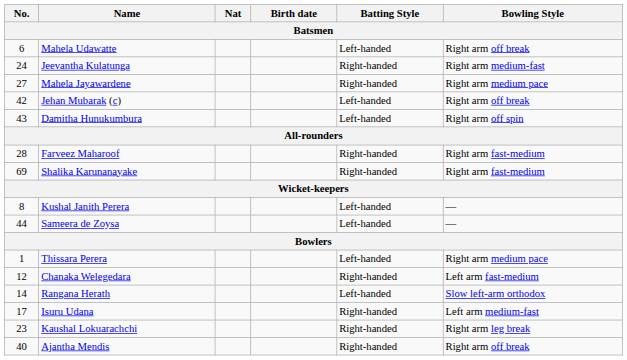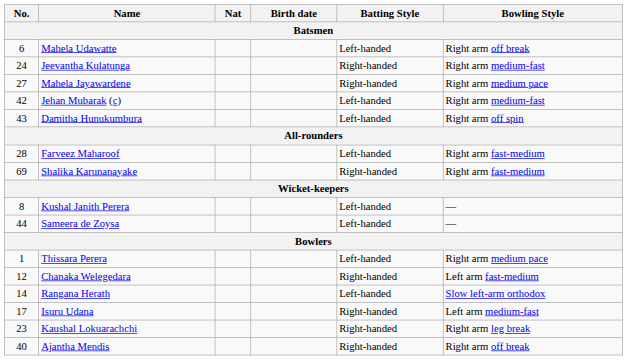 <table class="wikitable" style="font-size:95%;" width="100%">
 <tr>
 <th>No.</th>
 <th>Name</th>
 <th>Nat</th>
 <th>Birth date</th>
 <th>Batting Style</th>
 <th>Bowling Style</th>
 </tr>
 <tr>
 <th colspan="6">Batsmen</th>
 </tr>
 <tr>
 <td style="text-align:center">6</td>
 <td><a href='#'>Mahela Udawatte</a></td>
 <td style="text-align:center"></td>
 <td></td>
 <td>Left-handed</td>
 <td>Right arm <a href='#'>off break</a></td>
 </tr>
 <tr>
 <td style="text-align:center">24</td>
 <td><a href='#'>Jeevantha Kulatunga</a></td>
 <td style="text-align:center"></td>
 <td></td>
 <td>Right-handed</td>
 <td>Right arm <a href='#'>medium-fast</a></td>
 </tr>
 <tr>
 <td style="text-align:center">27</td>
 <td><a href='#'>Mahela Jayawardene</a></td>
 <td style="text-align:center"></td>
 <td></td>
 <td>Right-handed</td>
 <td>Right arm <a href='#'>medium pace</a></td>
 </tr>
 <tr>
 <td style="text-align:center">42</td>
 <td><a href='#'>Jehan Mubarak</a> (<a href='#'>c</a>)</td>
 <td style="text-align:center"></td>
 <td></td>
 <td>Left-handed</td>
-<td>Right arm <a href='#'>off break</a></td>
+<td>Right arm <a href='#'>medium-fast</a></td>
 </tr>
 <tr>
 <td style="text-align:center">43</td>
 <td><a href='#'>Damitha Hunukumbura</a></td>
 <td style="text-align:center"></td>
 <td></td>
 <td>Left-handed</td>
 <td>Right arm <a href='#'>off spin</a></td>
 </tr>
 <tr>
 <th colspan="6">All-rounders</th>
 </tr>
 <tr>
 <td style="text-align:center">28</td>
 <td><a href='#'>Farveez Maharoof</a></td>
 <td style="text-align:center"></td>
 <td></td>
-<td>Right-handed</td>
+<td>Left-handed</td>
 <td>Right arm <a href='#'>fast-medium</a></td>
 </tr>
 <tr>
 <td style="text-align:center">69</td>
 <td><a href='#'>Shalika Karunanayake</a></td>
 <td style="text-align:center"></td>
 <td></td>
 <td>Right-handed</td>
 <td>Right arm <a href='#'>fast-medium</a></td>
 </tr>
 <tr>
 <th colspan="6">Wicket-keepers</th>
 </tr>
 <tr>
 <td style="text-align:center">8</td>
 <td><a href='#'>Kushal Janith Perera</a></td>
 <td style="text-align:center"></td>
 <td></td>
 <td>Left-handed</td>
 <td>—</td>
 </tr>
 <tr>
 <td style="text-align:center">44</td>
 <td><a href='#'>Sameera de Zoysa</a></td>
 <td style="text-align:center"></td>
 <td></td>
 <td>Left-handed</td>
 <td>—</td>
 </tr>
 <tr>
 <th colspan="6">Bowlers</th>
 </tr>
 <tr>
 <td style="text-align:center">1</td>
 <td><a href='#'>Thissara Perera</a></td>
 <td style="text-align:center"></td>
 <td></td>
 <td>Left-handed</td>
 <td>Right arm <a href='#'>medium pace</a></td>
 </tr>
 <tr>
 <td style="text-align:center">12</td>
 <td><a href='#'>Chanaka Welegedara</a></td>
 <td style="text-align:center"></td>
 <td></td>
 <td>Right-handed</td>
 <td>Left arm <a href='#'>fast-medium</a></td>
 </tr>
 <tr>
 <td style="text-align:center">14</td>
 <td><a href='#'>Rangana Herath</a></td>
 <td style="text-align:center"></td>
 <td></td>
 <td>Left-handed</td>
 <td><a href='#'>Slow left-arm orthodox</a></td>
 </tr>
 <tr>
 <td style="text-align:center">17</td>
 <td><a href='#'>Isuru Udana</a></td>
 <td style="text-align:center"></td>
 <td></td>
 <td>Right-handed</td>
 <td>Left arm <a href='#'>medium-fast</a></td>
 </tr>
 <tr>
 <td style="text-align:center">23</td>
 <td><a href='#'>Kaushal Lokuarachchi</a></td>
 <td style="text-align:center"></td>
 <td></td>
 <td>Right-handed</td>
 <td>Right arm <a href='#'>leg break</a></td>
 </tr>
 <tr>
 <td style="text-align:center">40</td>
 <td><a href='#'>Ajantha Mendis</a></td>
 <td style="text-align:center"></td>
 <td></td>
 <td>Right-handed</td>
 <td>Right arm <a href='#'>off break</a></td>
 </tr>
 </table>
